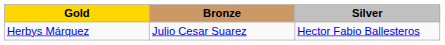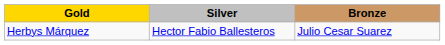 <table class="wikitable" style="text-align:left">
 <tr align="center">
 <td width=200 bgcolor=gold><strong>Gold</strong></td>
+<td width=200 bgcolor=silver><strong>Silver</strong></td>
 <td width=200 bgcolor=CC9966><strong>Bronze</strong></td>
-<td width=200 bgcolor=silver><strong>Silver</strong></td>
 </tr>
 <tr>
 <td><a href='#'>Herbys Márquez</a><br><em></em></td>
+<td><a href='#'>Hector Fabio Ballesteros</a><br><em></em></td>
 <td><a href='#'>Julio Cesar Suarez</a><br><em></em></td>
-<td><a href='#'>Hector Fabio Ballesteros</a><br><em></em></td>
 </tr>
 </table>
